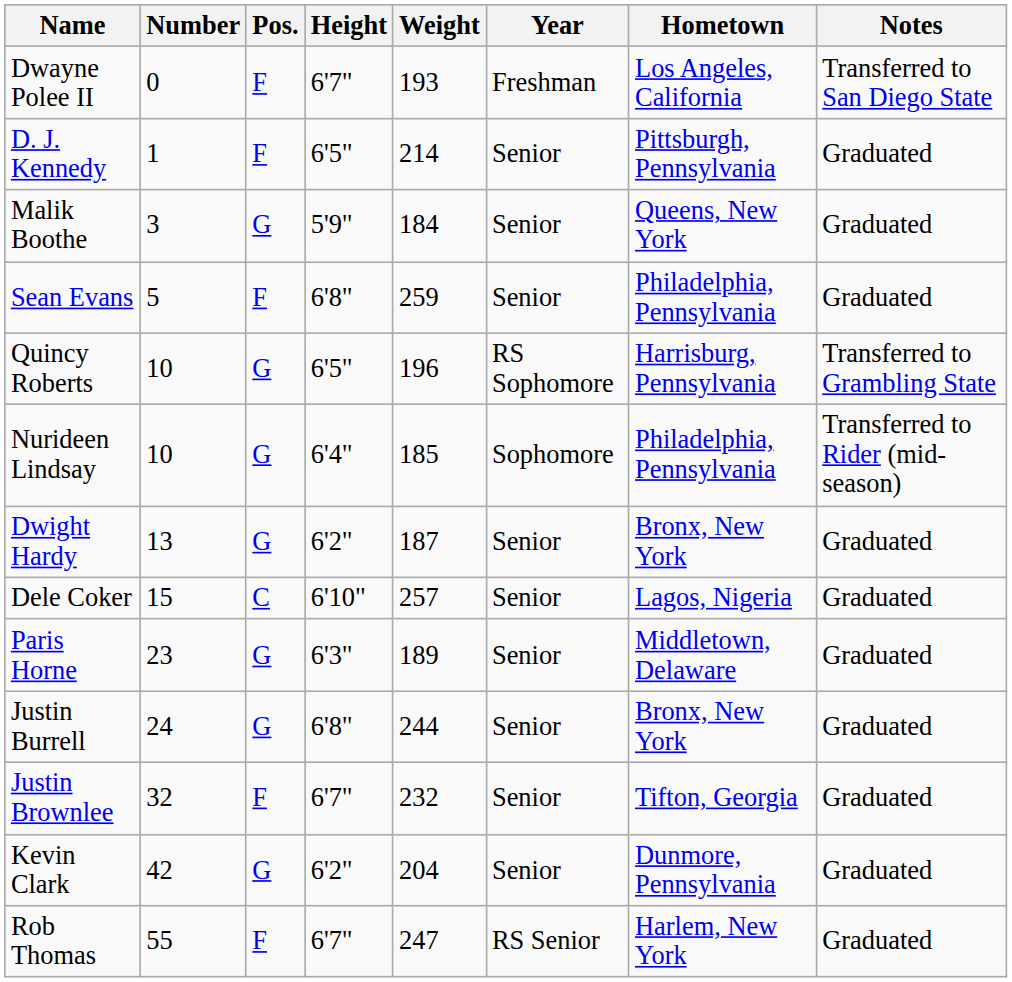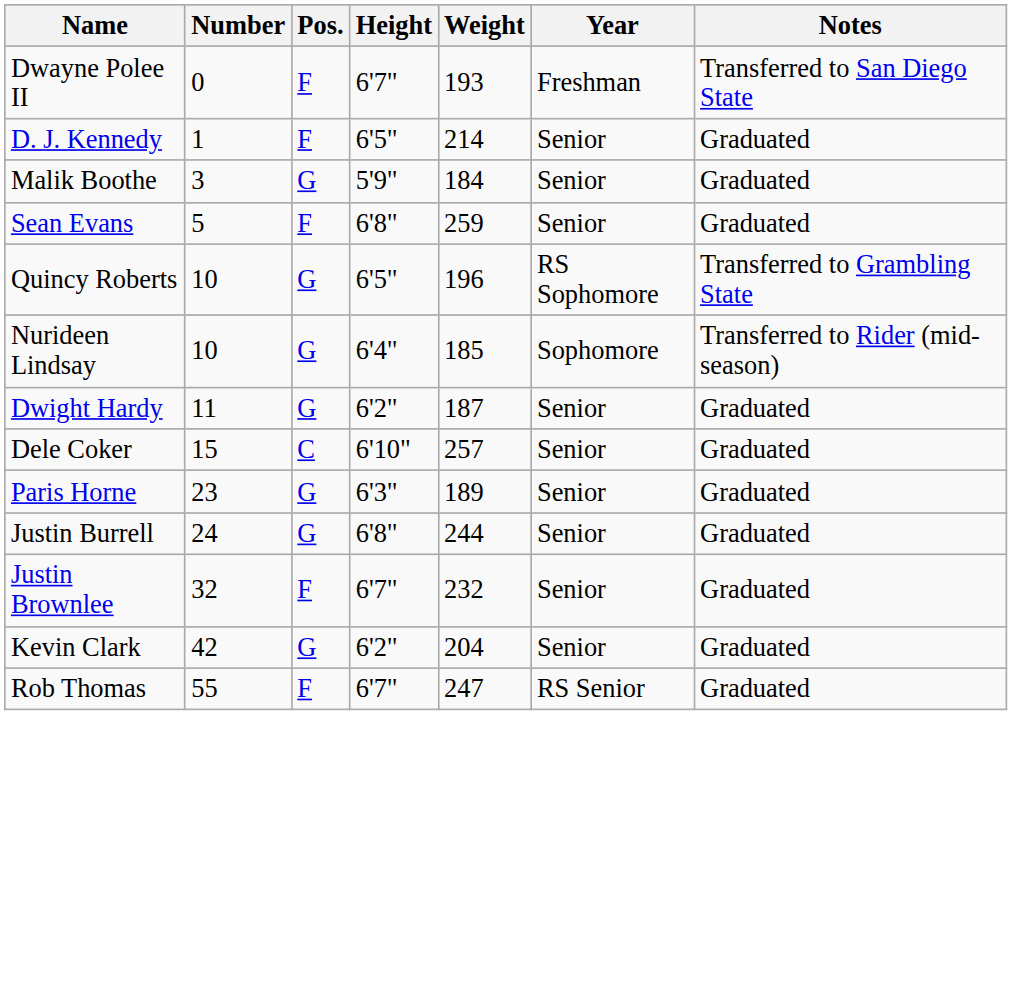 <table class="wikitable sortable" border="1">
 <tr>
 <th>Name</th>
 <th>Number</th>
 <th>Pos.</th>
 <th>Height</th>
 <th>Weight</th>
 <th>Year</th>
-<th>Hometown</th>
 <th class="unsortable">Notes</th>
 </tr>
 <tr>
 <td sortname>Dwayne Polee II</td>
 <td>0</td>
 <td><a href='#'>F</a></td>
 <td>6'7"</td>
 <td>193</td>
 <td>Freshman</td>
-<td><a href='#'>Los Angeles, California</a></td>
 <td>Transferred to <a href='#'>San Diego State</a></td>
 </tr>
 <tr>
 <td sortname><a href='#'>D. J. Kennedy</a></td>
 <td>1</td>
 <td><a href='#'>F</a></td>
 <td>6'5"</td>
 <td>214</td>
 <td>Senior</td>
-<td><a href='#'>Pittsburgh, Pennsylvania</a></td>
 <td>Graduated</td>
 </tr>
 <tr>
 <td sortname>Malik Boothe</td>
 <td>3</td>
 <td><a href='#'>G</a></td>
 <td>5'9"</td>
 <td>184</td>
 <td>Senior</td>
-<td><a href='#'>Queens, New York</a></td>
 <td>Graduated</td>
 </tr>
 <tr>
 <td sortname><a href='#'>Sean Evans</a></td>
 <td>5</td>
 <td><a href='#'>F</a></td>
 <td>6'8"</td>
 <td>259</td>
 <td>Senior</td>
-<td><a href='#'>Philadelphia, Pennsylvania</a></td>
 <td>Graduated</td>
 </tr>
 <tr>
 <td sortname>Quincy Roberts</td>
 <td>10</td>
 <td><a href='#'>G</a></td>
 <td>6'5"</td>
 <td>196</td>
 <td>RS Sophomore</td>
-<td><a href='#'>Harrisburg, Pennsylvania</a></td>
 <td>Transferred to <a href='#'>Grambling State</a></td>
 </tr>
 <tr>
 <td sortname>Nurideen Lindsay</td>
 <td>10</td>
 <td><a href='#'>G</a></td>
 <td>6'4"</td>
 <td>185</td>
 <td>Sophomore</td>
-<td><a href='#'>Philadelphia, Pennsylvania</a></td>
 <td>Transferred to <a href='#'>Rider</a> (mid-season)</td>
 </tr>
 <tr>
 <td sortname><a href='#'>Dwight Hardy</a></td>
-<td>13</td>
+<td>11</td>
 <td><a href='#'>G</a></td>
 <td>6'2"</td>
 <td>187</td>
 <td>Senior</td>
-<td><a href='#'>Bronx, New York</a></td>
 <td>Graduated</td>
 </tr>
 <tr>
 <td sortname>Dele Coker</td>
 <td>15</td>
 <td><a href='#'>C</a></td>
 <td>6'10"</td>
 <td>257</td>
 <td>Senior</td>
-<td><a href='#'>Lagos, Nigeria</a></td>
 <td>Graduated</td>
 </tr>
 <tr>
 <td sortname><a href='#'>Paris Horne</a></td>
 <td>23</td>
 <td><a href='#'>G</a></td>
 <td>6'3"</td>
 <td>189</td>
 <td>Senior</td>
-<td><a href='#'>Middletown, Delaware</a></td>
 <td>Graduated</td>
 </tr>
 <tr>
 <td sortname>Justin Burrell</td>
 <td>24</td>
 <td><a href='#'>G</a></td>
 <td>6'8"</td>
 <td>244</td>
 <td>Senior</td>
-<td><a href='#'>Bronx, New York</a></td>
 <td>Graduated</td>
 </tr>
 <tr>
 <td sortname><a href='#'>Justin Brownlee</a></td>
 <td>32</td>
 <td><a href='#'>F</a></td>
 <td>6'7"</td>
 <td>232</td>
 <td>Senior</td>
-<td><a href='#'>Tifton, Georgia</a></td>
 <td>Graduated</td>
 </tr>
 <tr>
 <td sortname>Kevin Clark</td>
 <td>42</td>
 <td><a href='#'>G</a></td>
 <td>6'2"</td>
 <td>204</td>
 <td>Senior</td>
-<td><a href='#'>Dunmore, Pennsylvania</a></td>
 <td>Graduated</td>
 </tr>
 <tr>
 <td sortname>Rob Thomas</td>
 <td>55</td>
 <td><a href='#'>F</a></td>
 <td>6'7"</td>
 <td>247</td>
 <td>RS Senior</td>
-<td><a href='#'>Harlem, New York</a></td>
 <td>Graduated</td>
 </tr>
 </table>
